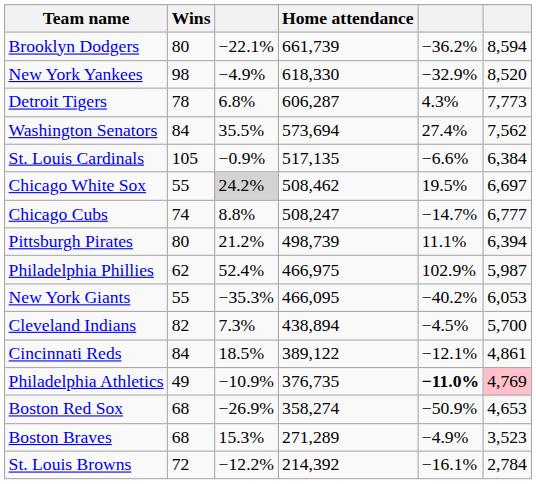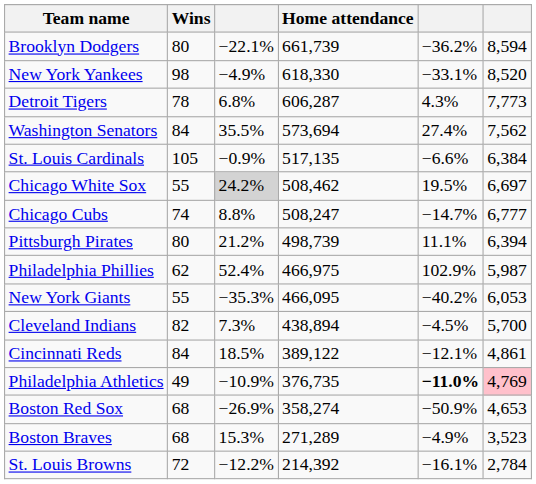 <table class="wikitable sortable">
 <tr style="text-align:center; font-size:larger;">
 </tr>
 <tr>
 <th>Team name</th>
 <th>Wins</th>
 <th></th>
 <th>Home attendance</th>
 <th></th>
 <th></th>
 </tr>
 <tr>
 <td><a href='#'>Brooklyn Dodgers</a></td>
 <td>80</td>
 <td>−22.1%</td>
 <td>661,739</td>
 <td>−36.2%</td>
 <td>8,594</td>
 </tr>
 <tr>
 <td><a href='#'>New York Yankees</a></td>
 <td>98</td>
 <td>−4.9%</td>
 <td>618,330</td>
-<td>−32.9%</td>
+<td>−33.1%</td>
 <td>8,520</td>
 </tr>
 <tr>
 <td><a href='#'>Detroit Tigers</a></td>
 <td>78</td>
 <td>6.8%</td>
 <td>606,287</td>
 <td>4.3%</td>
 <td>7,773</td>
 </tr>
 <tr>
 <td><a href='#'>Washington Senators</a></td>
 <td>84</td>
 <td>35.5%</td>
 <td>573,694</td>
 <td>27.4%</td>
 <td>7,562</td>
 </tr>
 <tr>
 <td><a href='#'>St. Louis Cardinals</a></td>
 <td>105</td>
 <td>−0.9%</td>
 <td>517,135</td>
 <td>−6.6%</td>
 <td>6,384</td>
 </tr>
 <tr>
 <td><a href='#'>Chicago White Sox</a></td>
 <td>55</td>
 <td style="background: lightgrey;">24.2%</td>
 <td>508,462</td>
 <td>19.5%</td>
 <td>6,697</td>
 </tr>
 <tr>
 <td><a href='#'>Chicago Cubs</a></td>
 <td>74</td>
 <td>8.8%</td>
 <td>508,247</td>
 <td>−14.7%</td>
 <td>6,777</td>
 </tr>
 <tr>
 <td><a href='#'>Pittsburgh Pirates</a></td>
 <td>80</td>
 <td>21.2%</td>
 <td>498,739</td>
 <td>11.1%</td>
 <td>6,394</td>
 </tr>
 <tr>
 <td><a href='#'>Philadelphia Phillies</a></td>
 <td>62</td>
 <td>52.4%</td>
 <td>466,975</td>
 <td>102.9%</td>
 <td>5,987</td>
 </tr>
 <tr>
 <td><a href='#'>New York Giants</a></td>
 <td>55</td>
 <td>−35.3%</td>
 <td>466,095</td>
 <td>−40.2%</td>
 <td>6,053</td>
 </tr>
 <tr>
 <td><a href='#'>Cleveland Indians</a></td>
 <td>82</td>
 <td>7.3%</td>
 <td>438,894</td>
 <td>−4.5%</td>
 <td>5,700</td>
 </tr>
 <tr>
 <td><a href='#'>Cincinnati Reds</a></td>
 <td>84</td>
 <td>18.5%</td>
 <td>389,122</td>
 <td>−12.1%</td>
 <td>4,861</td>
 </tr>
 <tr>
 <td><a href='#'>Philadelphia Athletics</a></td>
 <td>49</td>
 <td>−10.9%</td>
 <td>376,735</td>
 <td><strong>−11.0%</strong></td>
 <td style="background: pink;">4,769</td>
 </tr>
 <tr>
 <td><a href='#'>Boston Red Sox</a></td>
 <td>68</td>
 <td>−26.9%</td>
 <td>358,274</td>
 <td>−50.9%</td>
 <td>4,653</td>
 </tr>
 <tr>
 <td><a href='#'>Boston Braves</a></td>
 <td>68</td>
 <td>15.3%</td>
 <td>271,289</td>
 <td>−4.9%</td>
 <td>3,523</td>
 </tr>
 <tr>
 <td><a href='#'>St. Louis Browns</a></td>
 <td>72</td>
 <td>−12.2%</td>
 <td>214,392</td>
 <td>−16.1%</td>
 <td>2,784</td>
 </tr>
 </table>
